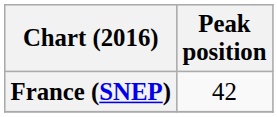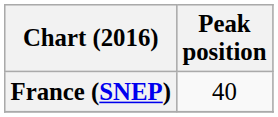 <table class="wikitable sortable plainrowheaders" style="text-align:center">
 <tr>
 <th scope="col">Chart (2016)</th>
 <th scope="col">Peak<br> position</th>
 </tr>
 <tr>
 <th scope="row">France (<a href='#'>SNEP</a>)</th>
-<td>42</td>
+<td>40</td>
 </tr>
 <tr>
 </tr>
 <tr>
 </tr>
 <tr>
 </tr>
 </table>
